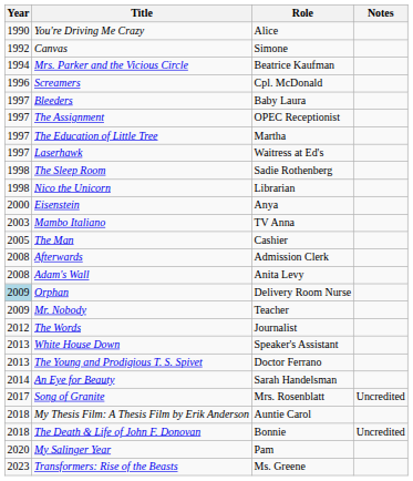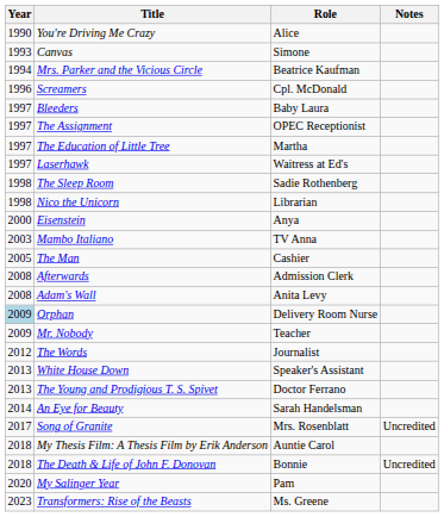 <table class="wikitable sortable">
 <tr>
 <th>Year</th>
 <th>Title</th>
 <th>Role</th>
 <th class="unsortable">Notes</th>
 </tr>
 <tr>
 <td>1990</td>
 <td><em>You're Driving Me Crazy</em></td>
 <td>Alice</td>
 <td></td>
 </tr>
 <tr>
-<td>1992</td>
+<td>1993</td>
 <td><em>Canvas</em></td>
 <td>Simone</td>
 <td></td>
 </tr>
 <tr>
 <td>1994</td>
 <td><em><a href='#'>Mrs. Parker and the Vicious Circle</a></em></td>
 <td>Beatrice Kaufman</td>
 <td></td>
 </tr>
 <tr>
 <td>1996</td>
 <td><a href='#'><em>Screamers</em></a></td>
 <td>Cpl. McDonald</td>
 <td></td>
 </tr>
 <tr>
 <td>1997</td>
 <td><a href='#'><em>Bleeders</em></a></td>
 <td>Baby Laura</td>
 <td></td>
 </tr>
 <tr>
 <td>1997</td>
 <td data-sort-value="Assignment, The"><a href='#'><em>The Assignment</em></a></td>
 <td>OPEC Receptionist</td>
 <td></td>
 </tr>
 <tr>
 <td>1997</td>
 <td data-sort-value="Education of Little Tree, The"><a href='#'><em>The Education of Little Tree</em></a></td>
 <td>Martha</td>
 <td></td>
 </tr>
 <tr>
 <td>1997</td>
 <td><em><a href='#'>Laserhawk</a></em></td>
 <td>Waitress at Ed's</td>
 <td></td>
 </tr>
 <tr>
 <td>1998</td>
 <td data-sort-value="Sleep Room, The"><em><a href='#'>The Sleep Room</a></em></td>
 <td>Sadie Rothenberg</td>
 <td></td>
 </tr>
 <tr>
 <td>1998</td>
 <td><em><a href='#'>Nico the Unicorn</a></em></td>
 <td>Librarian</td>
 <td></td>
 </tr>
 <tr>
 <td>2000</td>
 <td><a href='#'><em>Eisenstein</em></a></td>
 <td>Anya</td>
 <td></td>
 </tr>
 <tr>
 <td>2003</td>
 <td><a href='#'><em>Mambo Italiano</em></a></td>
 <td>TV Anna</td>
 <td></td>
 </tr>
 <tr>
 <td>2005</td>
 <td data-sort-value="Man, The"><a href='#'><em>The Man</em></a></td>
 <td>Cashier</td>
 <td></td>
 </tr>
 <tr>
 <td>2008</td>
 <td><a href='#'><em>Afterwards</em></a></td>
 <td>Admission Clerk</td>
 <td></td>
 </tr>
 <tr>
 <td>2008</td>
 <td><em><a href='#'>Adam's Wall</a></em></td>
 <td>Anita Levy</td>
 <td></td>
 </tr>
 <tr>
 <td style="background: lightblue;">2009</td>
 <td><a href='#'><em>Orphan</em></a></td>
 <td>Delivery Room Nurse</td>
 <td></td>
 </tr>
 <tr>
 <td>2009</td>
 <td><a href='#'><em>Mr. Nobody</em></a></td>
 <td>Teacher</td>
 <td></td>
 </tr>
 <tr>
 <td>2012</td>
 <td data-sort-value="Words, The"><a href='#'><em>The Words</em></a></td>
 <td>Journalist</td>
 <td></td>
 </tr>
 <tr>
 <td>2013</td>
 <td><em><a href='#'>White House Down</a></em></td>
 <td>Speaker's Assistant</td>
 <td></td>
 </tr>
 <tr>
 <td>2013</td>
 <td data-sort-value="Young and Prodigious T. S. Spivet, The"><em><a href='#'>The Young and Prodigious T. S. Spivet</a></em></td>
 <td>Doctor Ferrano</td>
 <td></td>
 </tr>
 <tr>
 <td>2014</td>
 <td><em><a href='#'>An Eye for Beauty</a></em></td>
 <td>Sarah Handelsman</td>
 <td></td>
 </tr>
 <tr>
 <td>2017</td>
 <td><em><a href='#'>Song of Granite</a></em></td>
 <td>Mrs. Rosenblatt</td>
 <td>Uncredited</td>
 </tr>
 <tr>
 <td>2018</td>
 <td><em>My Thesis Film: A Thesis Film by Erik Anderson</em></td>
 <td>Auntie Carol</td>
 <td></td>
 </tr>
 <tr>
 <td>2018</td>
 <td data-sort-value="Death & Life of John F. Donovan, The"><em><a href='#'>The Death & Life of John F. Donovan</a></em></td>
 <td>Bonnie</td>
 <td>Uncredited</td>
 </tr>
 <tr>
 <td>2020</td>
 <td><em><a href='#'>My Salinger Year</a></em></td>
 <td>Pam</td>
 <td></td>
 </tr>
 <tr>
 <td>2023</td>
 <td><em><a href='#'>Transformers: Rise of the Beasts</a></em></td>
 <td>Ms. Greene</td>
 </tr>
 </table>
